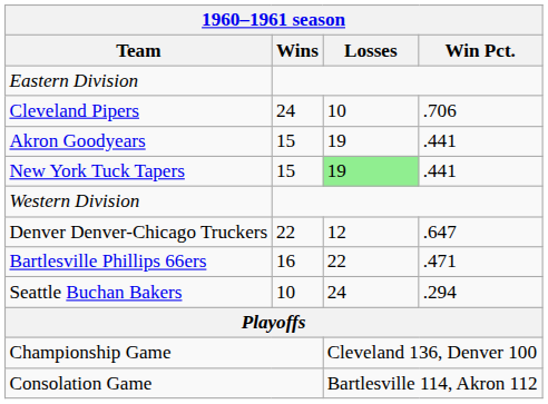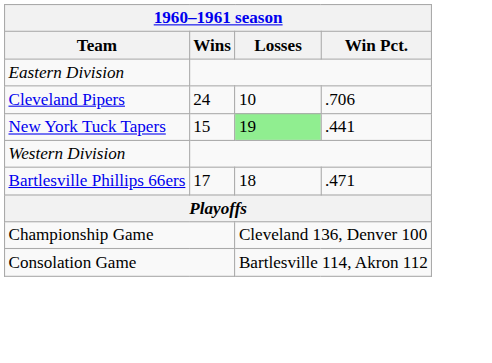 <table class="wikitable">
 <tr>
 <th colspan="4"><a href='#'>1960–1961 season</a></th>
 </tr>
 <tr>
 <th>Team</th>
 <th>Wins</th>
 <th>Losses</th>
 <th>Win Pct.</th>
 </tr>
 <tr>
 <td><em>Eastern Division</em></td>
 <td colspan="3"></td>
 </tr>
 <tr>
 <td><a href='#'>Cleveland Pipers</a></td>
 <td>24</td>
 <td>10</td>
 <td>.706</td>
 </tr>
 <tr>
-<td><a href='#'>Akron Goodyears</a></td>
-<td>15</td>
-<td>19</td>
-<td>.441</td>
-</tr>
-<tr>
 <td><a href='#'>New York Tuck Tapers</a></td>
 <td>15</td>
 <td style="background: lightgreen;">19</td>
 <td>.441</td>
 </tr>
 <tr>
 <td><em>Western Division</em></td>
 <td colspan="3"></td>
 </tr>
 <tr>
-<td>Denver Denver-Chicago Truckers</td>
-<td>22</td>
-<td>12</td>
-<td>.647</td>
-</tr>
-<tr>
 <td><a href='#'>Bartlesville Phillips 66ers</a></td>
-<td>16</td>
-<td>22</td>
+<td>17</td>
+<td>18</td>
 <td>.471</td>
-</tr>
-<tr>
-<td>Seattle <a href='#'>Buchan Bakers</a></td>
-<td>10</td>
-<td>24</td>
-<td>.294</td>
 </tr>
 <tr>
 <th colspan="4"><em>Playoffs</em></th>
 </tr>
 <tr>
 <td colspan="2">Championship Game</td>
 <td colspan="2">Cleveland 136, Denver 100</td>
 </tr>
 <tr>
 <td colspan="2">Consolation Game</td>
 <td colspan="2">Bartlesville 114, Akron 112</td>
 </tr>
 </table>
